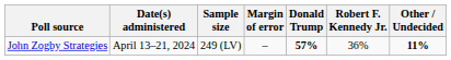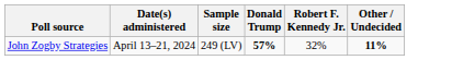 <table class="wikitable sortable mw-datatable" style="font-size:90%;text-align:center;line-height:17px">
 <tr valign=bottom>
 <th>Poll source</th>
 <th>Date(s)<br>administered</th>
 <th>Sample<br>size</th>
-<th>Margin<br>of error</th>
 <th class="unsortable">Donald<br>Trump<br></th>
 <th class="unsortable">Robert F.<br>Kennedy Jr.<br></th>
 <th class="unsortable">Other /<br>Undecided</th>
 </tr>
 <tr>
 <td style="text-align:left;"><a href='#'>John Zogby Strategies</a></td>
 <td data-sort-value="2024-05-01">April 13–21, 2024</td>
 <td>249 (LV)</td>
-<td>–</td>
 <td><strong>57%</strong></td>
-<td>36%</td>
+<td>32%</td>
 <td><strong>11%</strong></td>
 </tr>
 </table>
